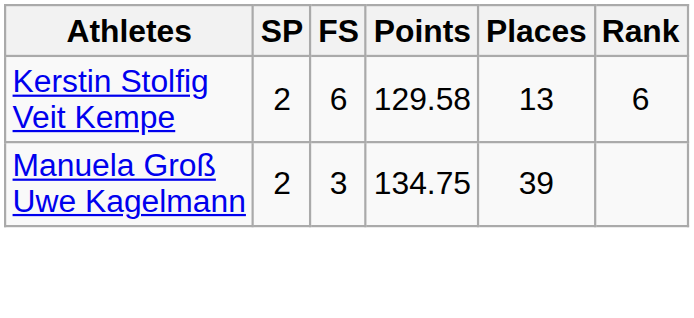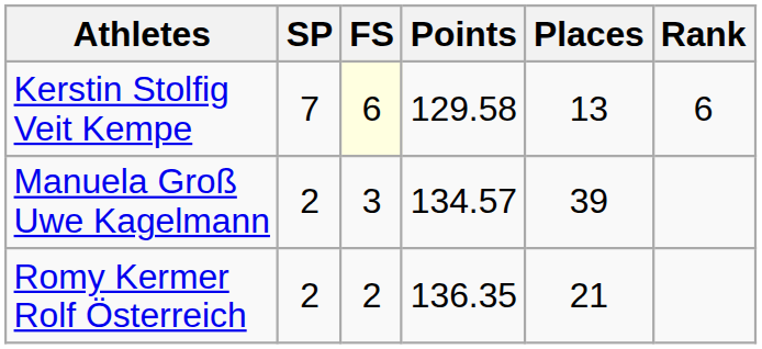 <table class="wikitable" border="1" style="font-size:90%">
 <tr>
 <th>Athletes</th>
 <th>SP</th>
 <th>FS</th>
 <th>Points</th>
 <th>Places</th>
 <th>Rank</th>
 </tr>
 <tr align=center>
 <td align=left><a href='#'>Kerstin Stolfig</a><br><a href='#'>Veit Kempe</a></td>
-<td>2</td>
-<td>6</td>
+<td>7</td>
+<td style="background: lightyellow;">6</td>
 <td>129.58</td>
 <td>13</td>
 <td>6</td>
 </tr>
 <tr align=center>
 <td align=left><a href='#'>Manuela Groß</a><br><a href='#'>Uwe Kagelmann</a></td>
 <td>2</td>
 <td>3</td>
-<td>134.75</td>
+<td>134.57</td>
 <td>39</td>
 <td></td>
 </tr>
+<tr align=center>
+<td align=left><a href='#'>Romy Kermer</a><br><a href='#'>Rolf Österreich</a></td>
+<td>2</td>
+<td>2</td>
+<td>136.35</td>
+<td>21</td>
+<td></td>
+</tr>
 </table>
